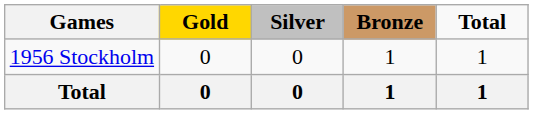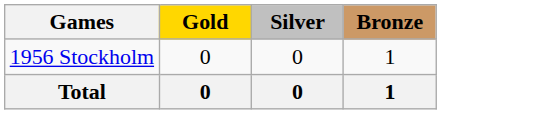 <table class="wikitable">
 <tr align=center>
 <th>Games</th>
 <td width=60 bgcolor=gold><strong>Gold</strong></td>
 <td width=60 bgcolor=silver><strong>Silver</strong></td>
 <td width=60 bgcolor=cc9966><strong>Bronze</strong></td>
-<td width=60><strong>Total</strong></td>
 </tr>
 <tr align=center>
 <td align=left><a href='#'>1956 Stockholm</a></td>
 <td>0</td>
 <td>0</td>
-<td>1</td>
 <td>1</td>
 </tr>
 <tr align=center>
 <th>Total</th>
 <th>0</th>
 <th>0</th>
 <th>1</th>
-<th>1</th>
 </tr>
 </table>
